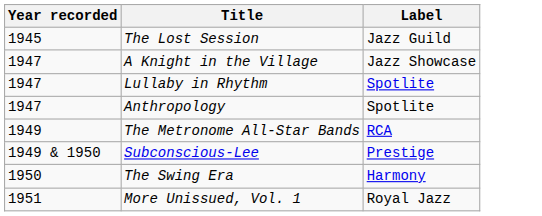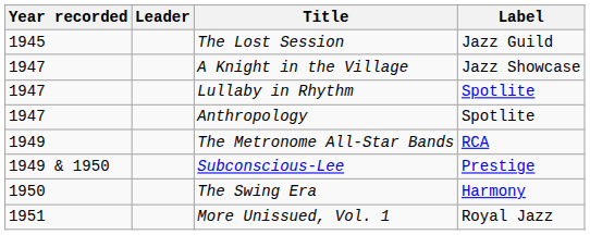 <table class="wikitable sortable">
 <tr>
 <th>Year recorded</th>
+<th>Leader</th>
 <th>Title</th>
 <th>Label</th>
 </tr>
 <tr>
 <td>1945</td>
+<td></td>
 <td><em>The Lost Session</em></td>
 <td>Jazz Guild</td>
 </tr>
 <tr>
 <td>1947</td>
+<td></td>
 <td><em>A Knight in the Village</em></td>
 <td>Jazz Showcase</td>
 </tr>
 <tr>
 <td>1947</td>
+<td></td>
 <td><em>Lullaby in Rhythm</em></td>
 <td><a href='#'>Spotlite</a></td>
 </tr>
 <tr>
 <td>1947</td>
+<td></td>
 <td><em>Anthropology</em></td>
 <td>Spotlite</td>
 </tr>
 <tr>
 <td>1949</td>
+<td></td>
 <td><em>The Metronome All-Star Bands</em></td>
 <td><a href='#'>RCA</a></td>
 </tr>
 <tr>
 <td>1949 & 1950</td>
+<td></td>
 <td><em><a href='#'>Subconscious-Lee</a></em></td>
 <td><a href='#'>Prestige</a></td>
 </tr>
 <tr>
 <td>1950</td>
+<td></td>
 <td><em>The Swing Era</em></td>
 <td><a href='#'>Harmony</a></td>
 </tr>
 <tr>
 <td>1951</td>
+<td></td>
 <td><em>More Unissued, Vol. 1</em></td>
 <td>Royal Jazz</td>
 </tr>
 </table>
